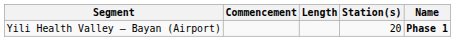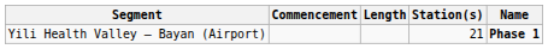 <table class="wikitable" style="border-collapse: collapse; text-align: right;">
 <tr>
 <th>Segment</th>
 <th>Commencement</th>
 <th>Length</th>
 <th>Station(s)</th>
 <th>Name</th>
 </tr>
 <tr>
 <td style="text-align: left;">Yili Health Valley — Bayan (Airport)</td>
 <td></td>
 <td></td>
-<td>20</td>
+<td>21</td>
 <td style="text-align: left;"><strong>Phase 1</strong></td>
 </tr>
 </table>
